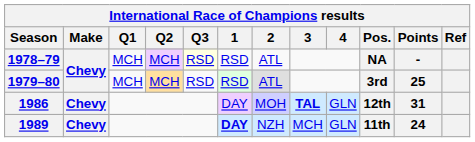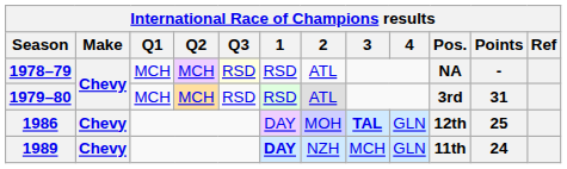 <table class="wikitable" style="text-align:center; font-size:75%">
 <tr>
 <th colspan=12><a href='#'>International Race of Champions</a> results</th>
 </tr>
 <tr>
 <th>Season</th>
 <th>Make</th>
 <th>Q1</th>
 <th>Q2</th>
 <th>Q3</th>
 <th>1</th>
 <th>2</th>
 <th>3</th>
 <th>4</th>
 <th>Pos.</th>
 <th>Points</th>
 <th>Ref</th>
 </tr>
 <tr>
 <th><a href='#'>1978–79</a></th>
 <th rowspan=2><a href='#'>Chevy</a></th>
 <td><a href='#'>MCH</a></td>
 <td style="background:#EFCFFF;"><a href='#'>MCH</a><br></td>
 <td style="background: lightyellow;"><a href='#'>RSD</a></td>
 <td><a href='#'>RSD</a></td>
 <td><a href='#'>ATL</a></td>
 <td colspan=2></td>
 <th>NA</th>
 <th>-</th>
 <th></th>
 </tr>
 <tr>
 <th><a href='#'>1979–80</a></th>
 <td><a href='#'>MCH</a></td>
 <td style="background:#FFDF9F;"><a href='#'>MCH</a><br></td>
 <td><a href='#'>RSD</a></td>
 <td style="background:#DFFFDF;"><a href='#'>RSD</a><br></td>
 <td style="background:#DFDFDF;"><a href='#'>ATL</a><br></td>
 <td colspan=2></td>
 <th>3rd</th>
-<th>25</th>
+<th>31</th>
 <th></th>
 </tr>
 <tr>
 <th><a href='#'>1986</a></th>
 <th><a href='#'>Chevy</a></th>
 <td colspan=3></td>
 <td style="background:#EFCFFF;"><a href='#'>DAY</a><br></td>
 <td style="background:#CFCFFF;"><a href='#'>MOH</a><br></td>
 <td style="background:#CFEAFF;"><strong><a href='#'>TAL</a></strong><br></td>
 <td style="background:#CFEAFF;"><a href='#'>GLN</a><br></td>
 <th>12th</th>
-<th>31</th>
+<th>25</th>
 <th></th>
 </tr>
 <tr>
 <th><a href='#'>1989</a></th>
 <th><a href='#'>Chevy</a></th>
 <td colspan=3></td>
 <td style="background:#CFEAFF;"><strong><a href='#'>DAY</a></strong><br></td>
 <td style="background:#CFEAFF;"><a href='#'>NZH</a><br></td>
 <td style="background:#CFEAFF;"><a href='#'>MCH</a><br></td>
 <td style="background:#CFEAFF;"><a href='#'>GLN</a><br></td>
 <th>11th</th>
 <th>24</th>
 <th></th>
 </tr>
 </table>
